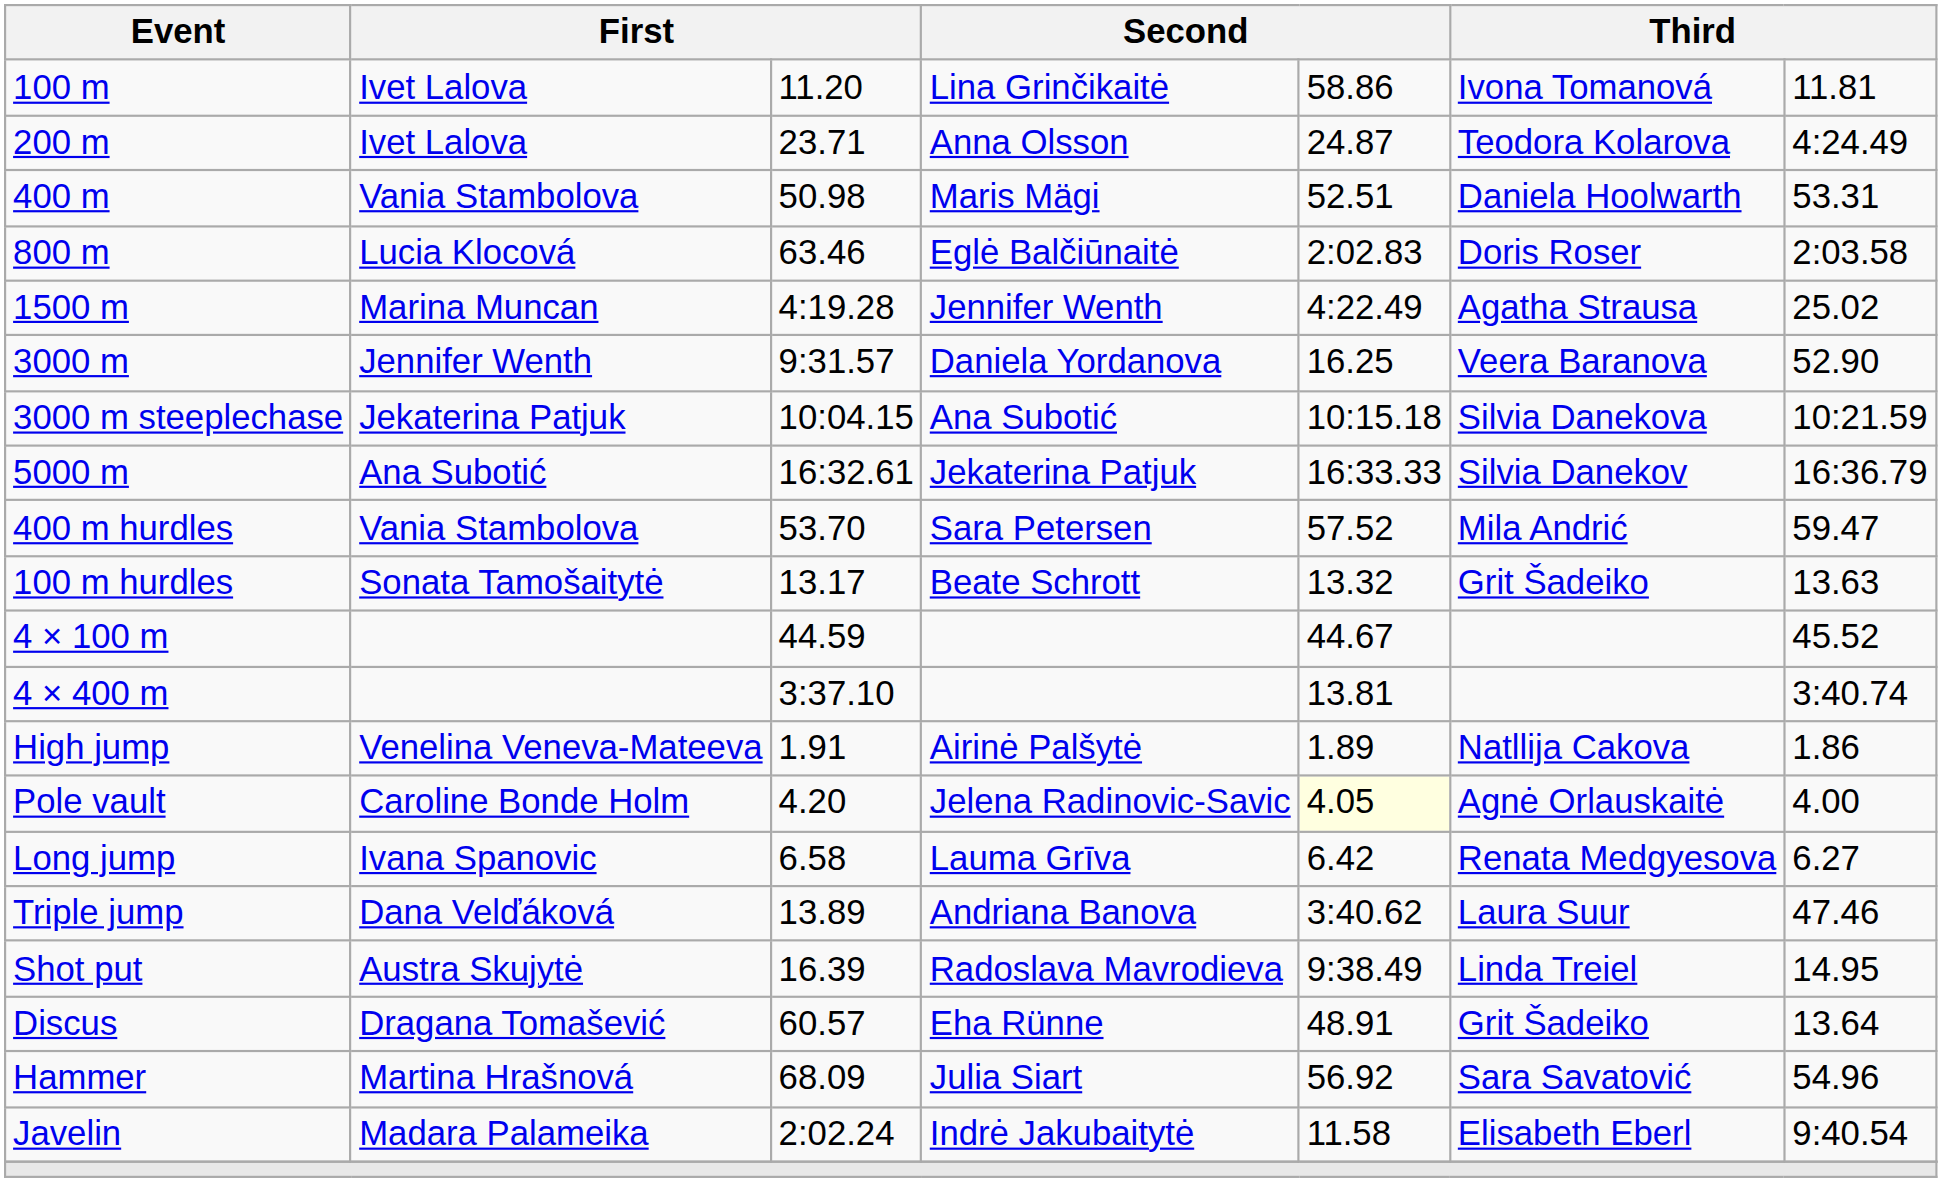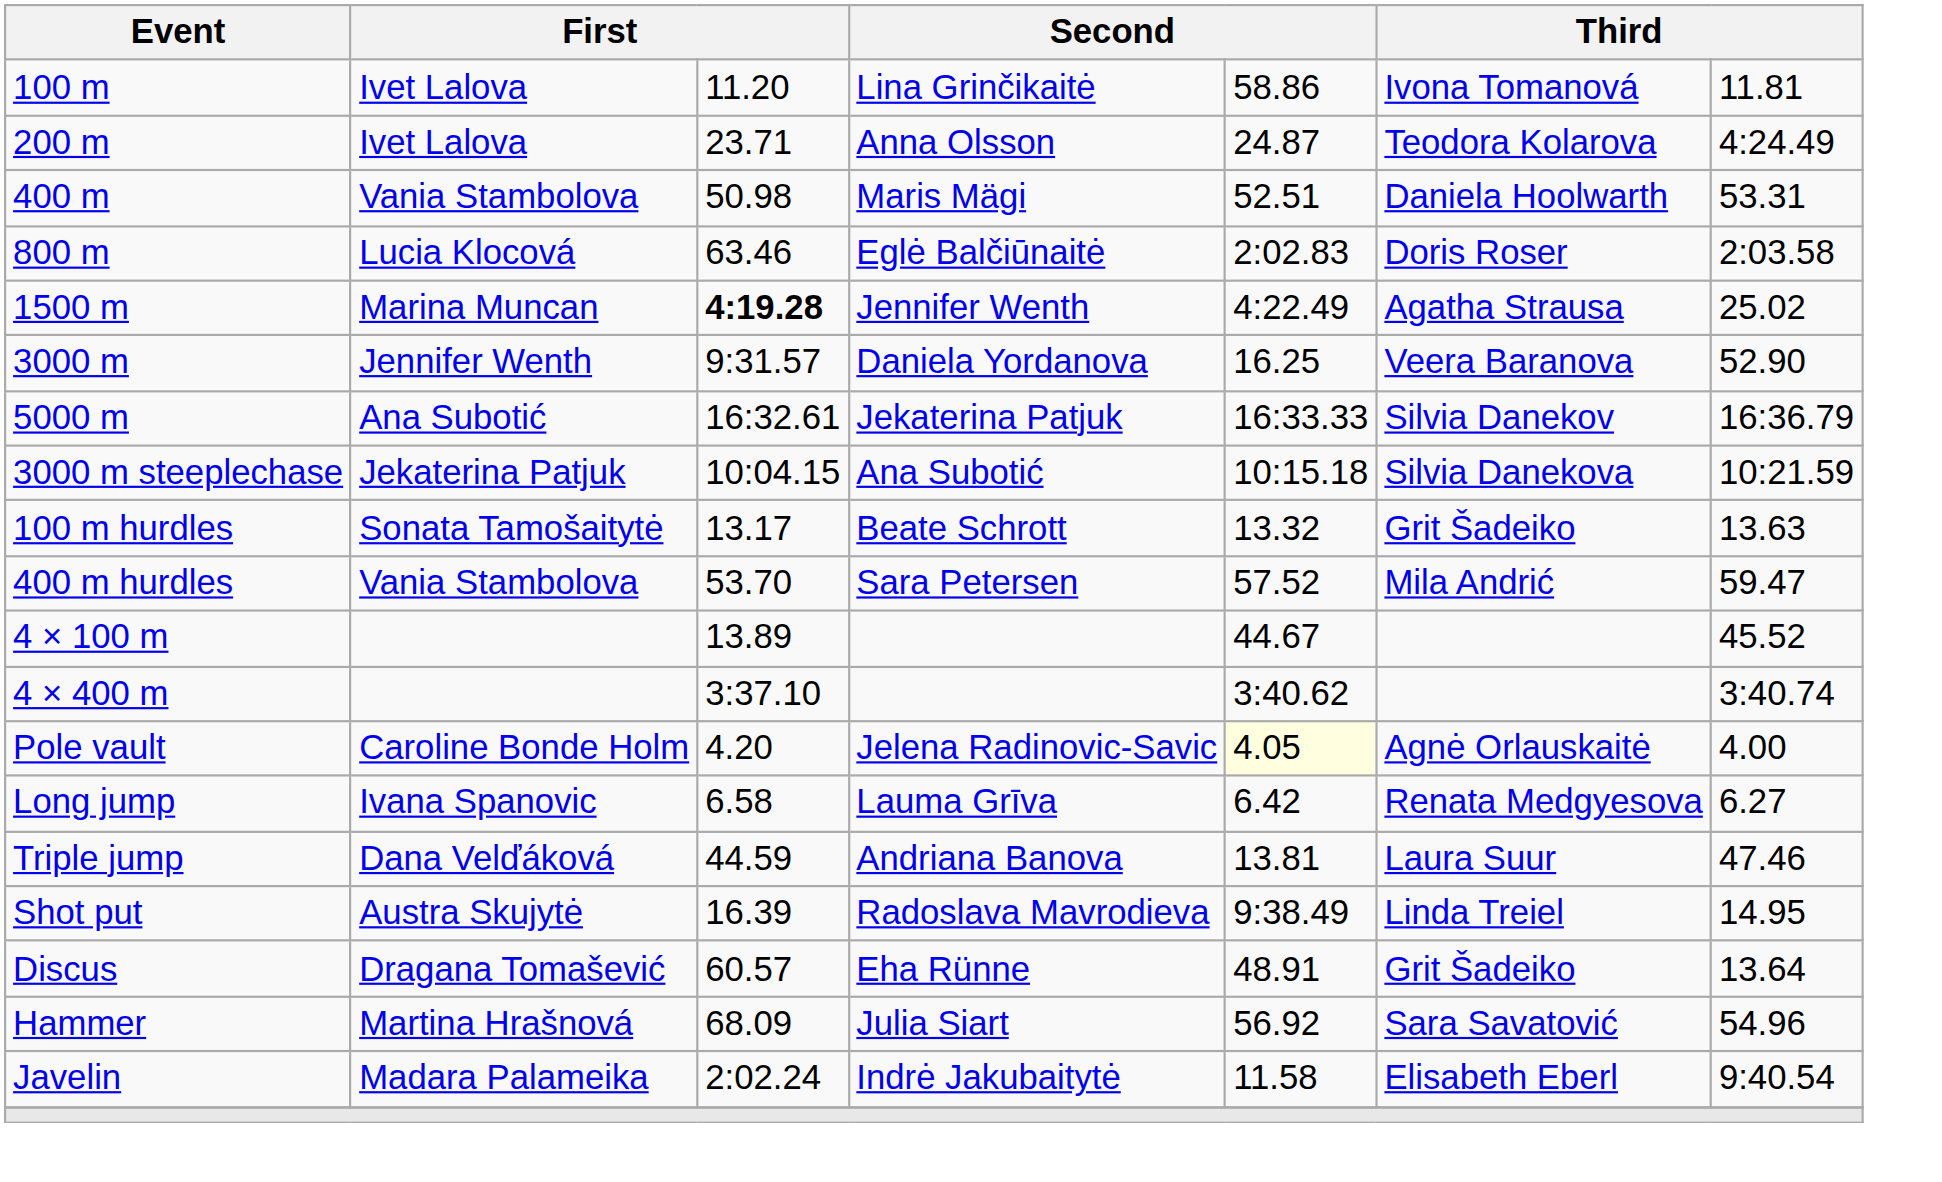 <table class=wikitable>
 <tr>
 <th>Event</th>
 <th colspan=2>First</th>
 <th colspan=2>Second</th>
 <th colspan=2>Third</th>
 </tr>
 <tr>
 <td><a href='#'>100 m</a></td>
 <td><a href='#'>Ivet Lalova</a> <br> </td>
 <td>11.20</td>
 <td><a href='#'>Lina Grinčikaitė</a> <br> </td>
 <td>58.86</td>
 <td><a href='#'>Ivona Tomanová</a> <br> </td>
 <td>11.81</td>
 </tr>
 <tr>
 <td><a href='#'>200 m</a></td>
 <td><a href='#'>Ivet Lalova</a> <br> </td>
 <td>23.71</td>
 <td><a href='#'>Anna Olsson</a> <br> </td>
 <td>24.87</td>
 <td><a href='#'>Teodora Kolarova</a> <br> </td>
 <td>4:24.49</td>
 </tr>
 <tr>
 <td><a href='#'>400 m</a></td>
 <td><a href='#'>Vania Stambolova</a> <br> </td>
 <td>50.98</td>
 <td><a href='#'>Maris Mägi</a> <br> </td>
 <td>52.51</td>
 <td><a href='#'>Daniela Hoolwarth</a> <br> </td>
 <td>53.31</td>
 </tr>
 <tr>
 <td><a href='#'>800 m</a></td>
 <td><a href='#'>Lucia Klocová</a> <br> </td>
 <td>63.46</td>
 <td><a href='#'>Eglė Balčiūnaitė</a> <br> </td>
 <td>2:02.83</td>
 <td><a href='#'>Doris Roser</a> <br> </td>
 <td>2:03.58</td>
 </tr>
 <tr>
 <td><a href='#'>1500 m</a></td>
 <td><a href='#'>Marina Muncan</a> <br> </td>
-<td>4:19.28</td>
+<td><strong>4:19.28</strong></td>
 <td><a href='#'>Jennifer Wenth</a> <br> </td>
 <td>4:22.49</td>
 <td><a href='#'>Agatha Strausa</a> <br> </td>
 <td>25.02</td>
 </tr>
 <tr>
 <td><a href='#'>3000 m</a></td>
 <td><a href='#'>Jennifer Wenth</a> <br> </td>
 <td>9:31.57</td>
 <td><a href='#'>Daniela Yordanova</a> <br> </td>
 <td>16.25</td>
 <td><a href='#'>Veera Baranova</a> <br> </td>
 <td>52.90</td>
 </tr>
 <tr>
+<td><a href='#'>5000 m</a></td>
+<td><a href='#'>Ana Subotić</a> <br> </td>
+<td>16:32.61</td>
+<td><a href='#'>Jekaterina Patjuk</a> <br> </td>
+<td>16:33.33</td>
+<td><a href='#'>Silvia Danekov</a> <br> </td>
+<td>16:36.79</td>
+</tr>
+<tr>
 <td><a href='#'>3000 m steeplechase</a></td>
 <td><a href='#'>Jekaterina Patjuk</a> <br> </td>
 <td>10:04.15</td>
 <td><a href='#'>Ana Subotić</a> <br> </td>
 <td>10:15.18</td>
 <td><a href='#'>Silvia Danekova</a> <br> </td>
 <td>10:21.59</td>
 </tr>
 <tr>
-<td><a href='#'>5000 m</a></td>
-<td><a href='#'>Ana Subotić</a> <br> </td>
-<td>16:32.61</td>
-<td><a href='#'>Jekaterina Patjuk</a> <br> </td>
-<td>16:33.33</td>
-<td><a href='#'>Silvia Danekov</a> <br> </td>
-<td>16:36.79</td>
+<td><a href='#'>100 m hurdles</a></td>
+<td><a href='#'>Sonata Tamošaitytė</a> <br> </td>
+<td>13.17</td>
+<td><a href='#'>Beate Schrott</a> <br> </td>
+<td>13.32</td>
+<td><a href='#'>Grit Šadeiko</a> <br> </td>
+<td>13.63</td>
 </tr>
 <tr>
 <td><a href='#'>400 m hurdles</a></td>
 <td><a href='#'>Vania Stambolova</a> <br> </td>
 <td>53.70</td>
 <td><a href='#'>Sara Petersen</a> <br> </td>
 <td>57.52</td>
 <td><a href='#'>Mila Andrić</a> <br> </td>
 <td>59.47</td>
 </tr>
 <tr>
-<td><a href='#'>100 m hurdles</a></td>
-<td><a href='#'>Sonata Tamošaitytė</a> <br> </td>
-<td>13.17</td>
-<td><a href='#'>Beate Schrott</a> <br> </td>
-<td>13.32</td>
-<td><a href='#'>Grit Šadeiko</a> <br> </td>
-<td>13.63</td>
-</tr>
-<tr>
 <td><a href='#'>4 × 100 m</a></td>
 <td></td>
-<td>44.59</td>
+<td>13.89</td>
 <td></td>
 <td>44.67</td>
 <td></td>
 <td>45.52</td>
 </tr>
 <tr>
 <td><a href='#'>4 × 400 m</a></td>
 <td></td>
 <td>3:37.10</td>
 <td></td>
-<td>13.81</td>
+<td>3:40.62</td>
 <td></td>
 <td>3:40.74</td>
-</tr>
-<tr>
-<td><a href='#'>High jump</a></td>
-<td><a href='#'>Venelina Veneva-Mateeva</a> <br> </td>
-<td>1.91</td>
-<td><a href='#'>Airinė Palšytė</a> <br> </td>
-<td>1.89</td>
-<td><a href='#'>Natllija Cakova</a> <br> </td>
-<td>1.86</td>
 </tr>
 <tr>
 <td><a href='#'>Pole vault</a></td>
 <td><a href='#'>Caroline Bonde Holm</a> <br> </td>
 <td>4.20</td>
 <td><a href='#'>Jelena Radinovic-Savic</a> <br> </td>
 <td style="background: lightyellow;">4.05</td>
 <td><a href='#'>Agnė Orlauskaitė</a> <br> </td>
 <td>4.00</td>
 </tr>
 <tr>
 <td><a href='#'>Long jump</a></td>
 <td><a href='#'>Ivana Spanovic</a> <br> </td>
 <td>6.58</td>
 <td><a href='#'>Lauma Grīva</a> <br> </td>
 <td>6.42</td>
 <td><a href='#'>Renata Medgyesova</a> <br> </td>
 <td>6.27</td>
 </tr>
 <tr>
 <td><a href='#'>Triple jump</a></td>
 <td><a href='#'>Dana Velďáková</a> <br> </td>
-<td>13.89</td>
+<td>44.59</td>
 <td><a href='#'>Andriana Banova</a> <br> </td>
-<td>3:40.62</td>
+<td>13.81</td>
 <td><a href='#'>Laura Suur</a> <br> </td>
 <td>47.46</td>
 </tr>
 <tr>
 <td><a href='#'>Shot put</a></td>
 <td><a href='#'>Austra Skujytė</a> <br> </td>
 <td>16.39</td>
 <td><a href='#'>Radoslava Mavrodieva</a> <br> </td>
 <td>9:38.49</td>
 <td><a href='#'>Linda Treiel</a> <br> </td>
 <td>14.95</td>
 </tr>
 <tr>
 <td><a href='#'>Discus</a></td>
 <td><a href='#'>Dragana Tomašević</a> <br> </td>
 <td>60.57</td>
 <td><a href='#'>Eha Rünne</a> <br> </td>
 <td>48.91</td>
 <td><a href='#'>Grit Šadeiko</a> <br> </td>
 <td>13.64</td>
 </tr>
 <tr>
 <td><a href='#'>Hammer</a></td>
 <td><a href='#'>Martina Hrašnová</a> <br> </td>
 <td>68.09</td>
 <td><a href='#'>Julia Siart</a> <br> </td>
 <td>56.92</td>
 <td><a href='#'>Sara Savatović</a> <br> </td>
 <td>54.96</td>
 </tr>
 <tr>
 <td><a href='#'>Javelin</a></td>
 <td><a href='#'>Madara Palameika</a> <br> </td>
 <td>2:02.24</td>
 <td><a href='#'>Indrė Jakubaitytė</a> <br> </td>
 <td>11.58</td>
 <td><a href='#'>Elisabeth Eberl</a> <br> </td>
 <td>9:40.54</td>
 </tr>
 <tr>
 </tr>
 <tr bgcolor= e8e8e8>
 <td colspan=7></td>
 </tr>
 </table>
